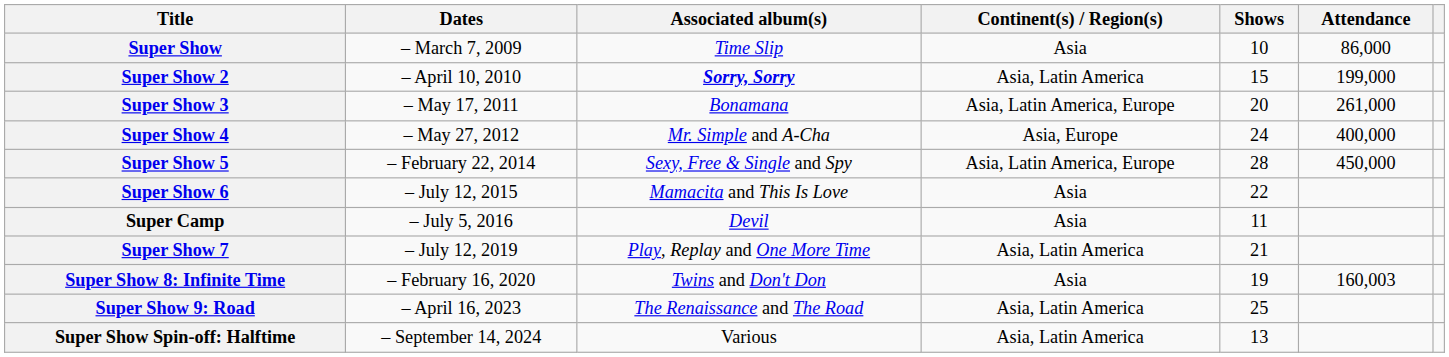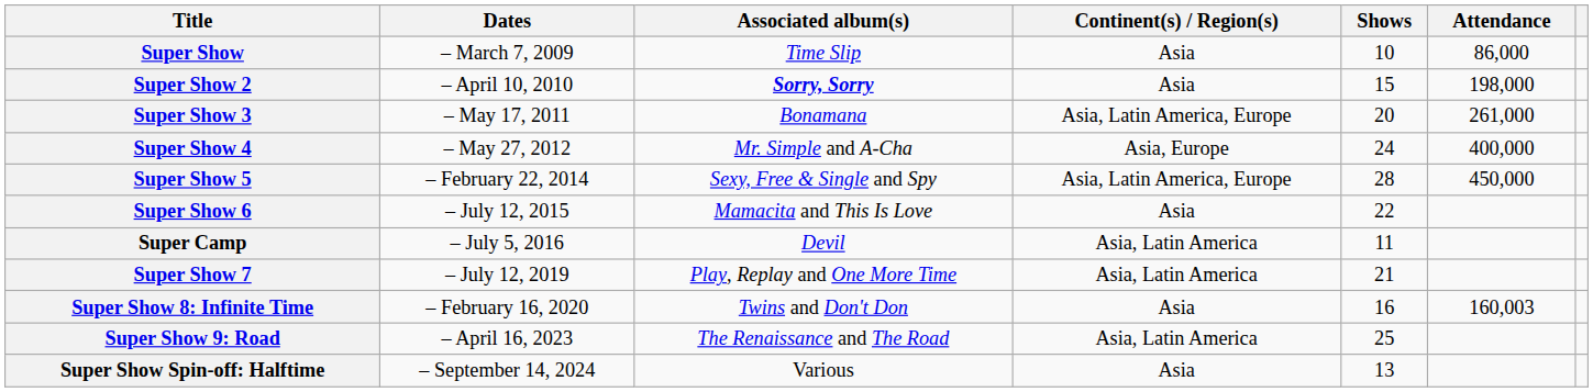 <table class="wikitable plainrowheaders sortable" width="100%" style="text-align:center;">
 <tr>
 <th scope="col">Title</th>
 <th scope="col">Dates</th>
 <th scope="col">Associated album(s)</th>
 <th scope="col">Continent(s) / Region(s)</th>
 <th scope="col">Shows</th>
 <th scope="col">Attendance</th>
 <th scope="col" class="unsortable"></th>
 </tr>
 <tr>
 <th scope="row"><a href='#'>Super Show</a></th>
 <td> – March 7, 2009</td>
 <td><em><a href='#'>Time Slip</a></em></td>
 <td>Asia</td>
 <td>10</td>
 <td>86,000</td>
 <td></td>
 </tr>
 <tr>
 <th scope="row"><a href='#'>Super Show 2</a></th>
 <td> – April 10, 2010</td>
 <td><strong><em><a href='#'>Sorry, Sorry</a></em></strong></td>
-<td>Asia, Latin America</td>
+<td>Asia</td>
 <td>15</td>
-<td>199,000</td>
+<td>198,000</td>
 <td></td>
 </tr>
 <tr>
 <th scope="row"><a href='#'>Super Show 3</a></th>
 <td> – May 17, 2011</td>
 <td><em><a href='#'>Bonamana</a></em></td>
 <td>Asia, Latin America, Europe</td>
 <td>20</td>
 <td>261,000</td>
 <td></td>
 </tr>
 <tr>
 <th scope="row"><a href='#'>Super Show 4</a></th>
 <td> – May 27, 2012</td>
 <td><em><a href='#'>Mr. Simple</a></em> and <em>A-Cha</em></td>
 <td>Asia, Europe</td>
 <td>24</td>
 <td>400,000</td>
 <td></td>
 </tr>
 <tr>
 <th scope="row"><a href='#'>Super Show 5</a></th>
 <td> – February 22, 2014</td>
 <td><em><a href='#'>Sexy, Free & Single</a></em> and <em>Spy</em></td>
 <td>Asia, Latin America, Europe</td>
 <td>28</td>
 <td>450,000</td>
 <td></td>
 </tr>
 <tr>
 <th scope="row"><a href='#'>Super Show 6</a></th>
 <td> – July 12, 2015</td>
 <td><em><a href='#'>Mamacita</a></em> and <em>This Is Love</em></td>
 <td>Asia</td>
 <td>22</td>
 <td></td>
 <td></td>
 </tr>
 <tr>
 <th scope="row">Super Camp</th>
 <td> – July 5, 2016</td>
 <td><em><a href='#'>Devil</a></em></td>
-<td>Asia</td>
+<td>Asia, Latin America</td>
 <td>11</td>
 <td></td>
 <td></td>
 </tr>
 <tr>
 <th scope="row"><a href='#'>Super Show 7</a></th>
 <td> – July 12, 2019</td>
 <td><em><a href='#'>Play</a></em>, <em>Replay</em> and <em><a href='#'>One More Time</a></em></td>
 <td>Asia, Latin America</td>
 <td>21</td>
 <td></td>
 <td></td>
 </tr>
 <tr>
 <th scope="row"><a href='#'>Super Show 8: Infinite Time</a></th>
 <td> – February 16, 2020</td>
 <td><em><a href='#'>Twins</a></em> and <em><a href='#'>Don't Don</a></em></td>
 <td>Asia</td>
-<td>19</td>
+<td>16</td>
 <td>160,003</td>
 <td></td>
 </tr>
 <tr>
 <th scope="row"><a href='#'>Super Show 9: Road</a></th>
 <td> – April 16, 2023</td>
 <td><em><a href='#'>The Renaissance</a></em> and <em><a href='#'>The Road</a></em></td>
 <td>Asia, Latin America</td>
 <td>25</td>
 <td></td>
 <td></td>
 </tr>
 <tr>
 <th scope="row">Super Show Spin-off: Halftime</th>
 <td> – September 14, 2024</td>
 <td>Various</td>
-<td>Asia, Latin America</td>
+<td>Asia</td>
 <td>13</td>
 <td></td>
 <td></td>
 </tr>
 </table>
